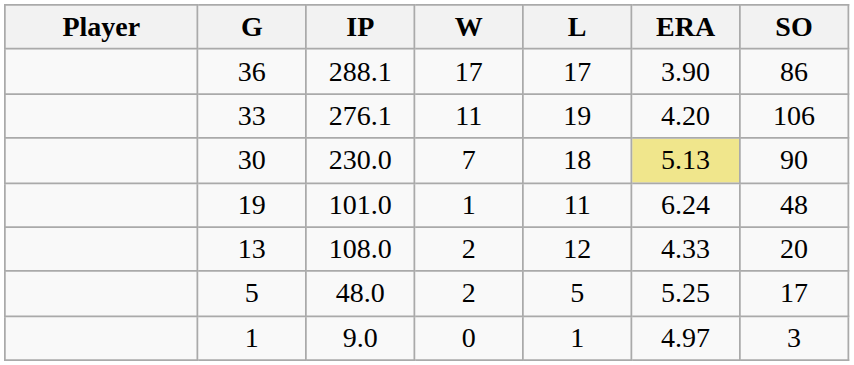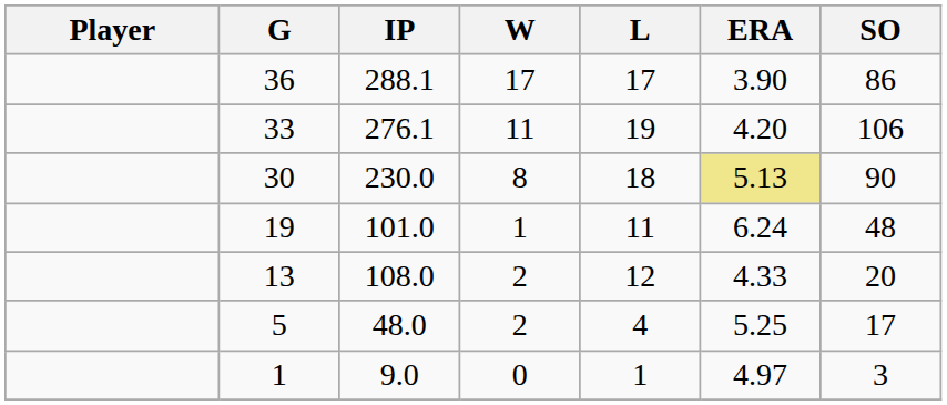 <table class="wikitable sortable">
 <tr>
 <th bgcolor="#DDDDFF" width="16%">Player</th>
 <th bgcolor="#DDDDFF" width="9%">G</th>
 <th bgcolor="#DDDDFF" width="9%">IP</th>
 <th bgcolor="#DDDDFF" width="9%">W</th>
 <th bgcolor="#DDDDFF" width="9%">L</th>
 <th bgcolor="#DDDDFF" width="9%">ERA</th>
 <th bgcolor="#DDDDFF" width="9%">SO</th>
 </tr>
 <tr align="center">
 <td></td>
 <td>36</td>
 <td>288.1</td>
 <td>17</td>
 <td>17</td>
 <td>3.90</td>
 <td>86</td>
 </tr>
 <tr align="center">
 <td></td>
 <td>33</td>
 <td>276.1</td>
 <td>11</td>
 <td>19</td>
 <td>4.20</td>
 <td>106</td>
 </tr>
 <tr align="center">
 <td></td>
 <td>30</td>
 <td>230.0</td>
-<td>7</td>
+<td>8</td>
 <td>18</td>
 <td style="background: khaki;">5.13</td>
 <td>90</td>
 </tr>
 <tr align="center">
 <td></td>
 <td>19</td>
 <td>101.0</td>
 <td>1</td>
 <td>11</td>
 <td>6.24</td>
 <td>48</td>
 </tr>
 <tr align="center">
 <td></td>
 <td>13</td>
 <td>108.0</td>
 <td>2</td>
 <td>12</td>
 <td>4.33</td>
 <td>20</td>
 </tr>
 <tr align="center">
 <td></td>
 <td>5</td>
 <td>48.0</td>
 <td>2</td>
-<td>5</td>
+<td>4</td>
 <td>5.25</td>
 <td>17</td>
 </tr>
 <tr align="center">
 <td></td>
 <td>1</td>
 <td>9.0</td>
 <td>0</td>
 <td>1</td>
 <td>4.97</td>
 <td>3</td>
 </tr>
 </table>
